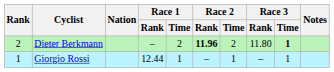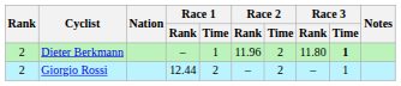 <table class="wikitable sortable" style="text-align:center">
 <tr>
 <th rowspan=2>Rank</th>
 <th rowspan=2>Cyclist</th>
 <th rowspan=2>Nation</th>
 <th colspan=2>Race 1</th>
 <th colspan=2>Race 2</th>
 <th colspan=2>Race 3</th>
 <th rowspan=2>Notes</th>
 </tr>
 <tr>
 <th>Rank</th>
 <th>Time</th>
 <th>Rank</th>
 <th>Time</th>
 <th>Rank</th>
 <th>Time</th>
 </tr>
 <tr bgcolor=bbf3bb>
 <td>2</td>
 <td align=left data-sort-value="Berkmann, Dieter"><a href='#'>Dieter Berkmann</a></td>
 <td align=left></td>
 <td>–</td>
-<td>2</td>
-<td><strong>11.96</strong></td>
+<td>1</td>
+<td>11.96</td>
 <td>2</td>
 <td>11.80</td>
 <td><strong>1</strong></td>
 <td></td>
 </tr>
 <tr bgcolor=bbf3ff>
-<td>1</td>
+<td>2</td>
 <td align=left data-sort-value="Rossi, Giorgio"><a href='#'>Giorgio Rossi</a></td>
 <td align=left></td>
 <td>12.44</td>
-<td>1</td>
+<td>2</td>
 <td>–</td>
-<td>1</td>
+<td>2</td>
 <td>–</td>
 <td>1</td>
 <td></td>
 </tr>
 </table>
